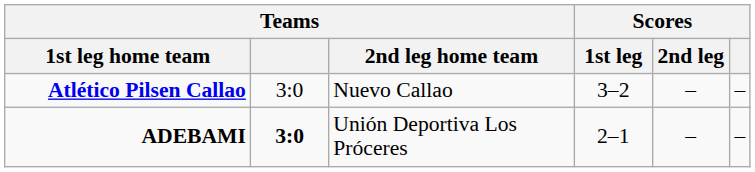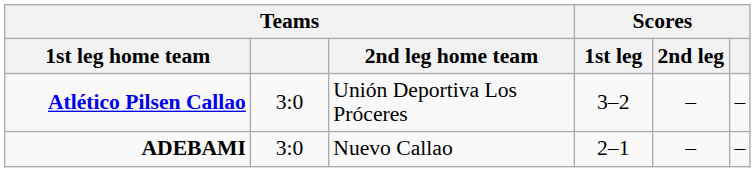 <table class="wikitable" style="text-align: center;">
 <tr>
 <th colspan=3>Teams</th>
 <th colspan=3>Scores</th>
 </tr>
 <tr>
 <th width="175">1st leg home team</th>
 <th width="50"></th>
 <th width="175">2nd leg home team</th>
 <th width="50">1st leg</th>
 <th width="50">2nd leg</th>
 <th></th>
 </tr>
 <tr>
 <td align=right><strong><a href='#'>Atlético Pilsen Callao</a></strong></td>
 <td>3:0</td>
-<td align=left>Nuevo Callao</td>
+<td align=left>Unión Deportiva Los Próceres</td>
 <td>3–2</td>
 <td>–</td>
 <td>–</td>
 </tr>
 <tr>
 <td align=right><strong>ADEBAMI</strong></td>
-<td><strong>3:0</strong></td>
-<td align=left>Unión Deportiva Los Próceres</td>
+<td>3:0</td>
+<td align=left>Nuevo Callao</td>
 <td>2–1</td>
 <td>–</td>
 <td>–</td>
 </tr>
 </table>
